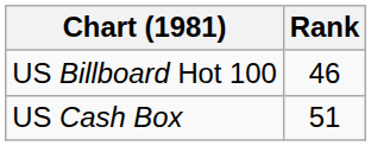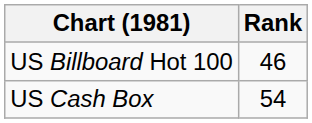 <table class="wikitable sortable">
 <tr>
 <th align="left">Chart (1981)</th>
 <th style="text-align:center;">Rank</th>
 </tr>
 <tr>
 <td>US <em>Billboard</em> Hot 100</td>
 <td style="text-align:center;">46</td>
 </tr>
 <tr>
 <td>US <em>Cash Box</em></td>
-<td style="text-align:center;">51</td>
+<td style="text-align:center;">54</td>
 </tr>
 </table>
